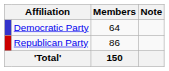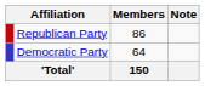 <table class="wikitable">
 <tr>
 <th colspan="2" align="center" valign="bottom">Affiliation</th>
 <th valign="bottom">Members</th>
 <th valign="bottom">Note</th>
+</tr>
+<tr>
+<td bgcolor="#CC0000"> </td>
+<td><a href='#'>Republican Party</a></td>
+<td align="center">86</td>
+<td></td>
 </tr>
 <tr>
 <td bgcolor="#3333CC"> </td>
 <td><a href='#'>Democratic Party</a></td>
 <td align="center">64</td>
 <td></td>
 </tr>
 <tr>
-<td bgcolor="#CC0000"> </td>
-<td><a href='#'>Republican Party</a></td>
-<td align="center">86</td>
-<td></td>
-</tr>
-<tr>
 <th colspan="2" align="center">'Total'</th>
 <th align="center"><strong>150</strong></th>
 <th></th>
 </tr>
 </table>
